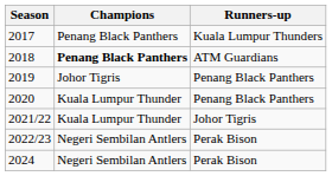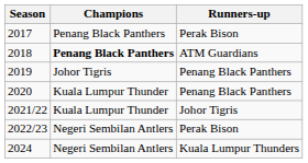 <table class="wikitable sortable">
 <tr>
 <th>Season</th>
 <th>Champions</th>
 <th>Runners-up</th>
 </tr>
 <tr>
 <td>2017</td>
 <td>Penang Black Panthers</td>
-<td>Kuala Lumpur Thunders</td>
+<td>Perak Bison</td>
 </tr>
 <tr>
 <td>2018</td>
 <td><strong>Penang Black Panthers</strong></td>
 <td>ATM Guardians</td>
 </tr>
 <tr>
 <td>2019</td>
 <td>Johor Tigris</td>
 <td>Penang Black Panthers</td>
 </tr>
 <tr>
 <td>2020</td>
 <td>Kuala Lumpur Thunder</td>
 <td>Penang Black Panthers</td>
 </tr>
 <tr>
 <td>2021/22</td>
 <td>Kuala Lumpur Thunder</td>
 <td>Johor Tigris</td>
 </tr>
 <tr>
 <td>2022/23</td>
 <td>Negeri Sembilan Antlers</td>
 <td>Perak Bison</td>
 </tr>
 <tr>
 <td>2024</td>
 <td>Negeri Sembilan Antlers</td>
-<td>Perak Bison</td>
+<td>Kuala Lumpur Thunders</td>
 </tr>
 </table>
